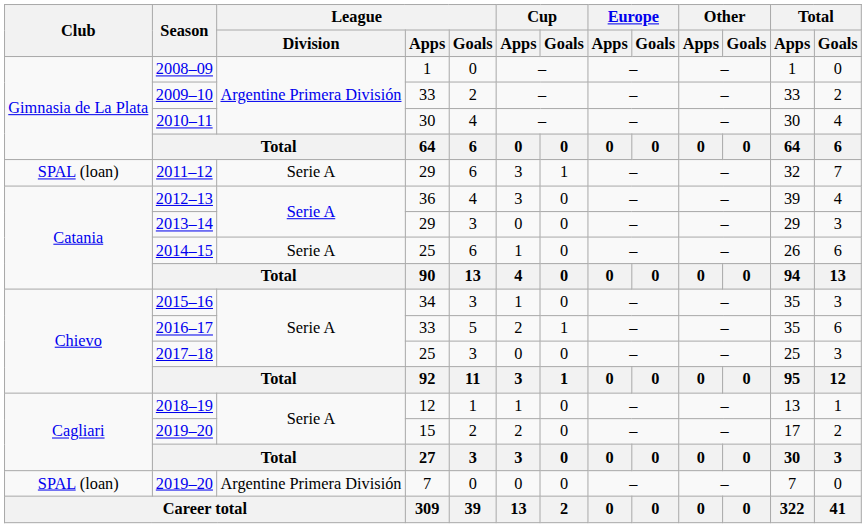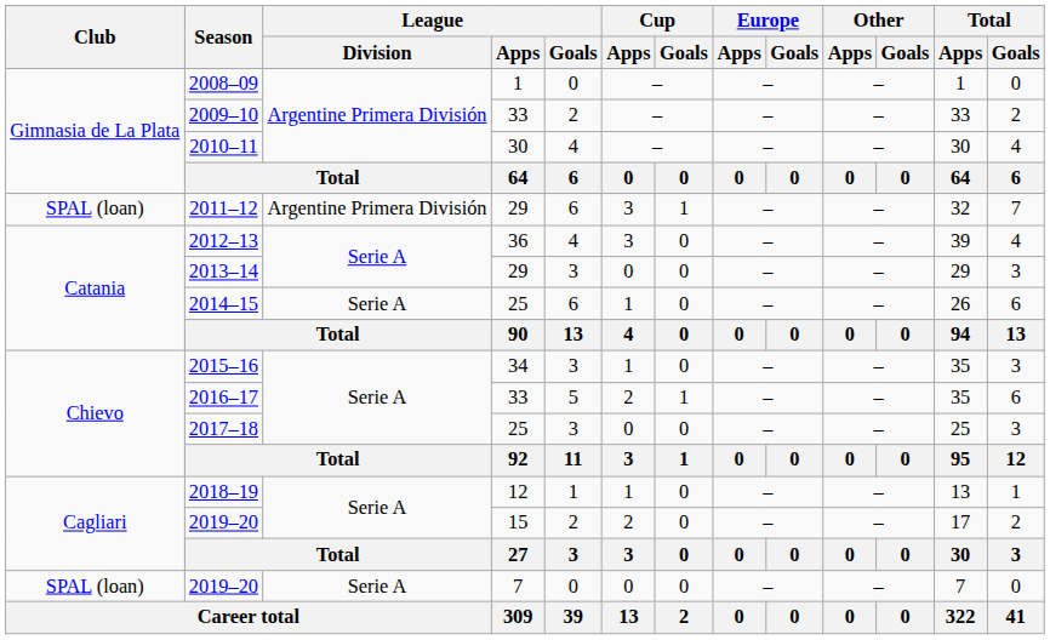 <table class="wikitable" style="text-align:center">
 <tr>
 <th rowspan="2">Club</th>
 <th rowspan="2">Season</th>
 <th colspan="3">League</th>
 <th colspan="2">Cup</th>
 <th colspan="2"><a href='#'>Europe</a></th>
 <th colspan="2">Other</th>
 <th colspan="2">Total</th>
 </tr>
 <tr>
 <th>Division</th>
 <th>Apps</th>
 <th>Goals</th>
 <th>Apps</th>
 <th>Goals</th>
 <th>Apps</th>
 <th>Goals</th>
 <th>Apps</th>
 <th>Goals</th>
 <th>Apps</th>
 <th>Goals</th>
 </tr>
 <tr>
 <td rowspan="4"><a href='#'>Gimnasia de La Plata</a></td>
 <td><a href='#'>2008–09</a></td>
 <td rowspan="3"><a href='#'>Argentine Primera División</a></td>
 <td>1</td>
 <td>0</td>
 <td colspan="2">–</td>
 <td colspan="2">–</td>
 <td colspan="2">–</td>
 <td>1</td>
 <td>0</td>
 </tr>
 <tr>
 <td><a href='#'>2009–10</a></td>
 <td>33</td>
 <td>2</td>
 <td colspan="2">–</td>
 <td colspan="2">–</td>
 <td colspan="2">–</td>
 <td>33</td>
 <td>2</td>
 </tr>
 <tr>
 <td><a href='#'>2010–11</a></td>
 <td>30</td>
 <td>4</td>
 <td colspan="2">–</td>
 <td colspan="2">–</td>
 <td colspan="2">–</td>
 <td>30</td>
 <td>4</td>
 </tr>
 <tr>
 <th colspan="2">Total</th>
 <th>64</th>
 <th>6</th>
 <th>0</th>
 <th>0</th>
 <th>0</th>
 <th>0</th>
 <th>0</th>
 <th>0</th>
 <th>64</th>
 <th>6</th>
 </tr>
 <tr>
 <td><a href='#'>SPAL</a> (loan)</td>
 <td><a href='#'>2011–12</a></td>
-<td>Serie A</td>
+<td>Argentine Primera División</td>
 <td>29</td>
 <td>6</td>
 <td>3</td>
 <td>1</td>
 <td colspan="2">–</td>
 <td colspan="2">–</td>
 <td>32</td>
 <td>7</td>
 </tr>
 <tr>
 <td rowspan="4"><a href='#'>Catania</a></td>
 <td><a href='#'>2012–13</a></td>
 <td rowspan="2"><a href='#'>Serie A</a></td>
 <td>36</td>
 <td>4</td>
 <td>3</td>
 <td>0</td>
 <td colspan="2">–</td>
 <td colspan="2">–</td>
 <td>39</td>
 <td>4</td>
 </tr>
 <tr>
 <td><a href='#'>2013–14</a></td>
 <td>29</td>
 <td>3</td>
 <td>0</td>
 <td>0</td>
 <td colspan="2">–</td>
 <td colspan="2">–</td>
 <td>29</td>
 <td>3</td>
 </tr>
 <tr>
 <td><a href='#'>2014–15</a></td>
 <td>Serie A</td>
 <td>25</td>
 <td>6</td>
 <td>1</td>
 <td>0</td>
 <td colspan="2">–</td>
 <td colspan="2">–</td>
 <td>26</td>
 <td>6</td>
 </tr>
 <tr>
 <th colspan="2">Total</th>
 <th>90</th>
 <th>13</th>
 <th>4</th>
 <th>0</th>
 <th>0</th>
 <th>0</th>
 <th>0</th>
 <th>0</th>
 <th>94</th>
 <th>13</th>
 </tr>
 <tr>
 <td rowspan="4"><a href='#'>Chievo</a></td>
 <td><a href='#'>2015–16</a></td>
 <td rowspan="3">Serie A</td>
 <td>34</td>
 <td>3</td>
 <td>1</td>
 <td>0</td>
 <td colspan="2">–</td>
 <td colspan="2">–</td>
 <td>35</td>
 <td>3</td>
 </tr>
 <tr>
 <td><a href='#'>2016–17</a></td>
 <td>33</td>
 <td>5</td>
 <td>2</td>
 <td>1</td>
 <td colspan="2">–</td>
 <td colspan="2">–</td>
 <td>35</td>
 <td>6</td>
 </tr>
 <tr>
 <td><a href='#'>2017–18</a></td>
 <td>25</td>
 <td>3</td>
 <td>0</td>
 <td>0</td>
 <td colspan="2">–</td>
 <td colspan="2">–</td>
 <td>25</td>
 <td>3</td>
 </tr>
 <tr>
 <th colspan="2">Total</th>
 <th>92</th>
 <th>11</th>
 <th>3</th>
 <th>1</th>
 <th>0</th>
 <th>0</th>
 <th>0</th>
 <th>0</th>
 <th>95</th>
 <th>12</th>
 </tr>
 <tr>
 <td rowspan="3"><a href='#'>Cagliari</a></td>
 <td><a href='#'>2018–19</a></td>
 <td rowspan="2">Serie A</td>
 <td>12</td>
 <td>1</td>
 <td>1</td>
 <td>0</td>
 <td colspan="2">–</td>
 <td colspan="2">–</td>
 <td>13</td>
 <td>1</td>
 </tr>
 <tr>
 <td><a href='#'>2019–20</a></td>
 <td>15</td>
 <td>2</td>
 <td>2</td>
 <td>0</td>
 <td colspan="2">–</td>
 <td colspan="2">–</td>
 <td>17</td>
 <td>2</td>
 </tr>
 <tr>
 <th colspan="2">Total</th>
 <th>27</th>
 <th>3</th>
 <th>3</th>
 <th>0</th>
 <th>0</th>
 <th>0</th>
 <th>0</th>
 <th>0</th>
 <th>30</th>
 <th>3</th>
 </tr>
 <tr>
 <td><a href='#'>SPAL</a> (loan)</td>
 <td><a href='#'>2019–20</a></td>
-<td>Argentine Primera División</td>
+<td>Serie A</td>
 <td>7</td>
 <td>0</td>
 <td>0</td>
 <td>0</td>
 <td colspan="2">–</td>
 <td colspan="2">–</td>
 <td>7</td>
 <td>0</td>
 </tr>
 <tr>
 <th colspan="3">Career total</th>
 <th>309</th>
 <th>39</th>
 <th>13</th>
 <th>2</th>
 <th>0</th>
 <th>0</th>
 <th>0</th>
 <th>0</th>
 <th>322</th>
 <th>41</th>
 </tr>
 </table>
